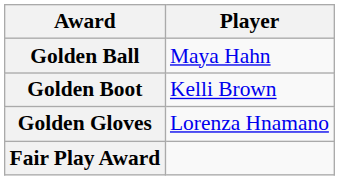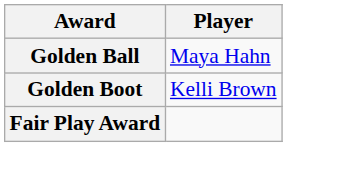 <table class="wikitable" style="text-align:center">
 <tr>
 <th>Award</th>
 <th>Player</th>
 </tr>
 <tr>
 <th>Golden Ball</th>
 <td align=left> <a href='#'>Maya Hahn</a></td>
 </tr>
 <tr>
 <th>Golden Boot</th>
 <td align=left> <a href='#'>Kelli Brown</a></td>
 </tr>
 <tr>
-<th>Golden Gloves</th>
-<td align=left> <a href='#'>Lorenza Hnamano</a></td>
-</tr>
-<tr>
 <th>Fair Play Award</th>
 <td align=left></td>
 </tr>
 </table>
